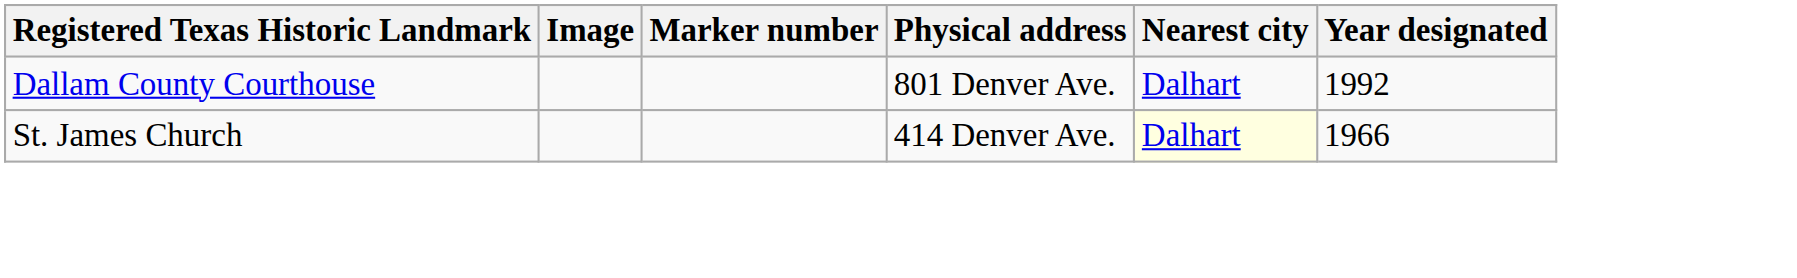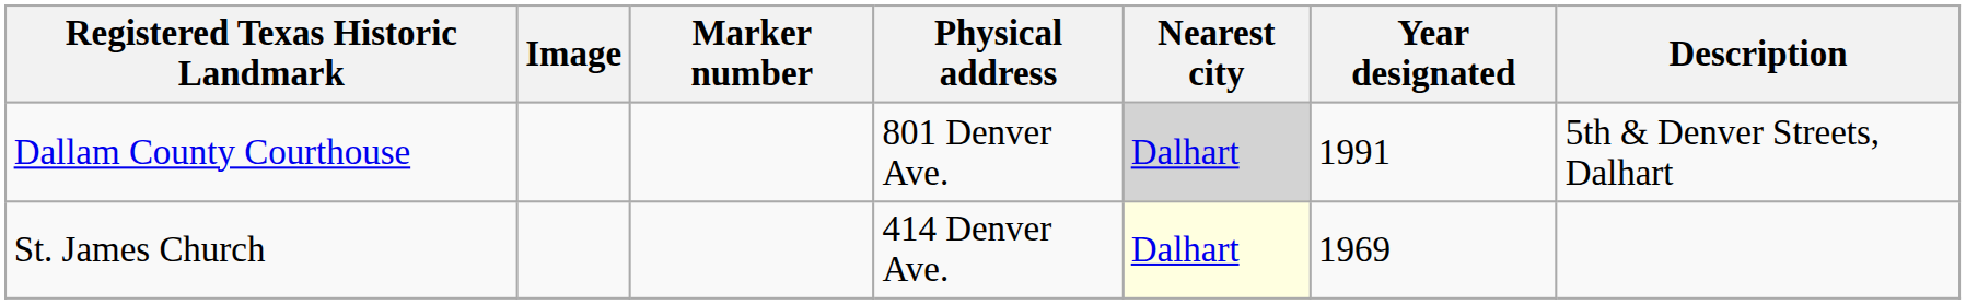 <table class="wikitable sortable">
 <tr>
 <th>Registered Texas Historic Landmark</th>
 <th>Image</th>
 <th>Marker number</th>
 <th>Physical address</th>
 <th>Nearest city</th>
 <th>Year designated</th>
+<th>Description</th>
 </tr>
 <tr>
 <td><a href='#'>Dallam County Courthouse</a></td>
 <td></td>
 <td></td>
 <td>801 Denver Ave.<br></td>
-<td><a href='#'>Dalhart</a></td>
-<td>1992</td>
+<td style="background: lightgrey;"><a href='#'>Dalhart</a></td>
+<td>1991</td>
+<td>5th & Denver Streets, Dalhart</td>
 </tr>
 <tr>
 <td>St. James Church</td>
 <td></td>
 <td></td>
 <td>414 Denver Ave.<br></td>
 <td style="background: lightyellow;"><a href='#'>Dalhart</a></td>
-<td>1966</td>
+<td>1969</td>
+<td></td>
 </tr>
 </table>
